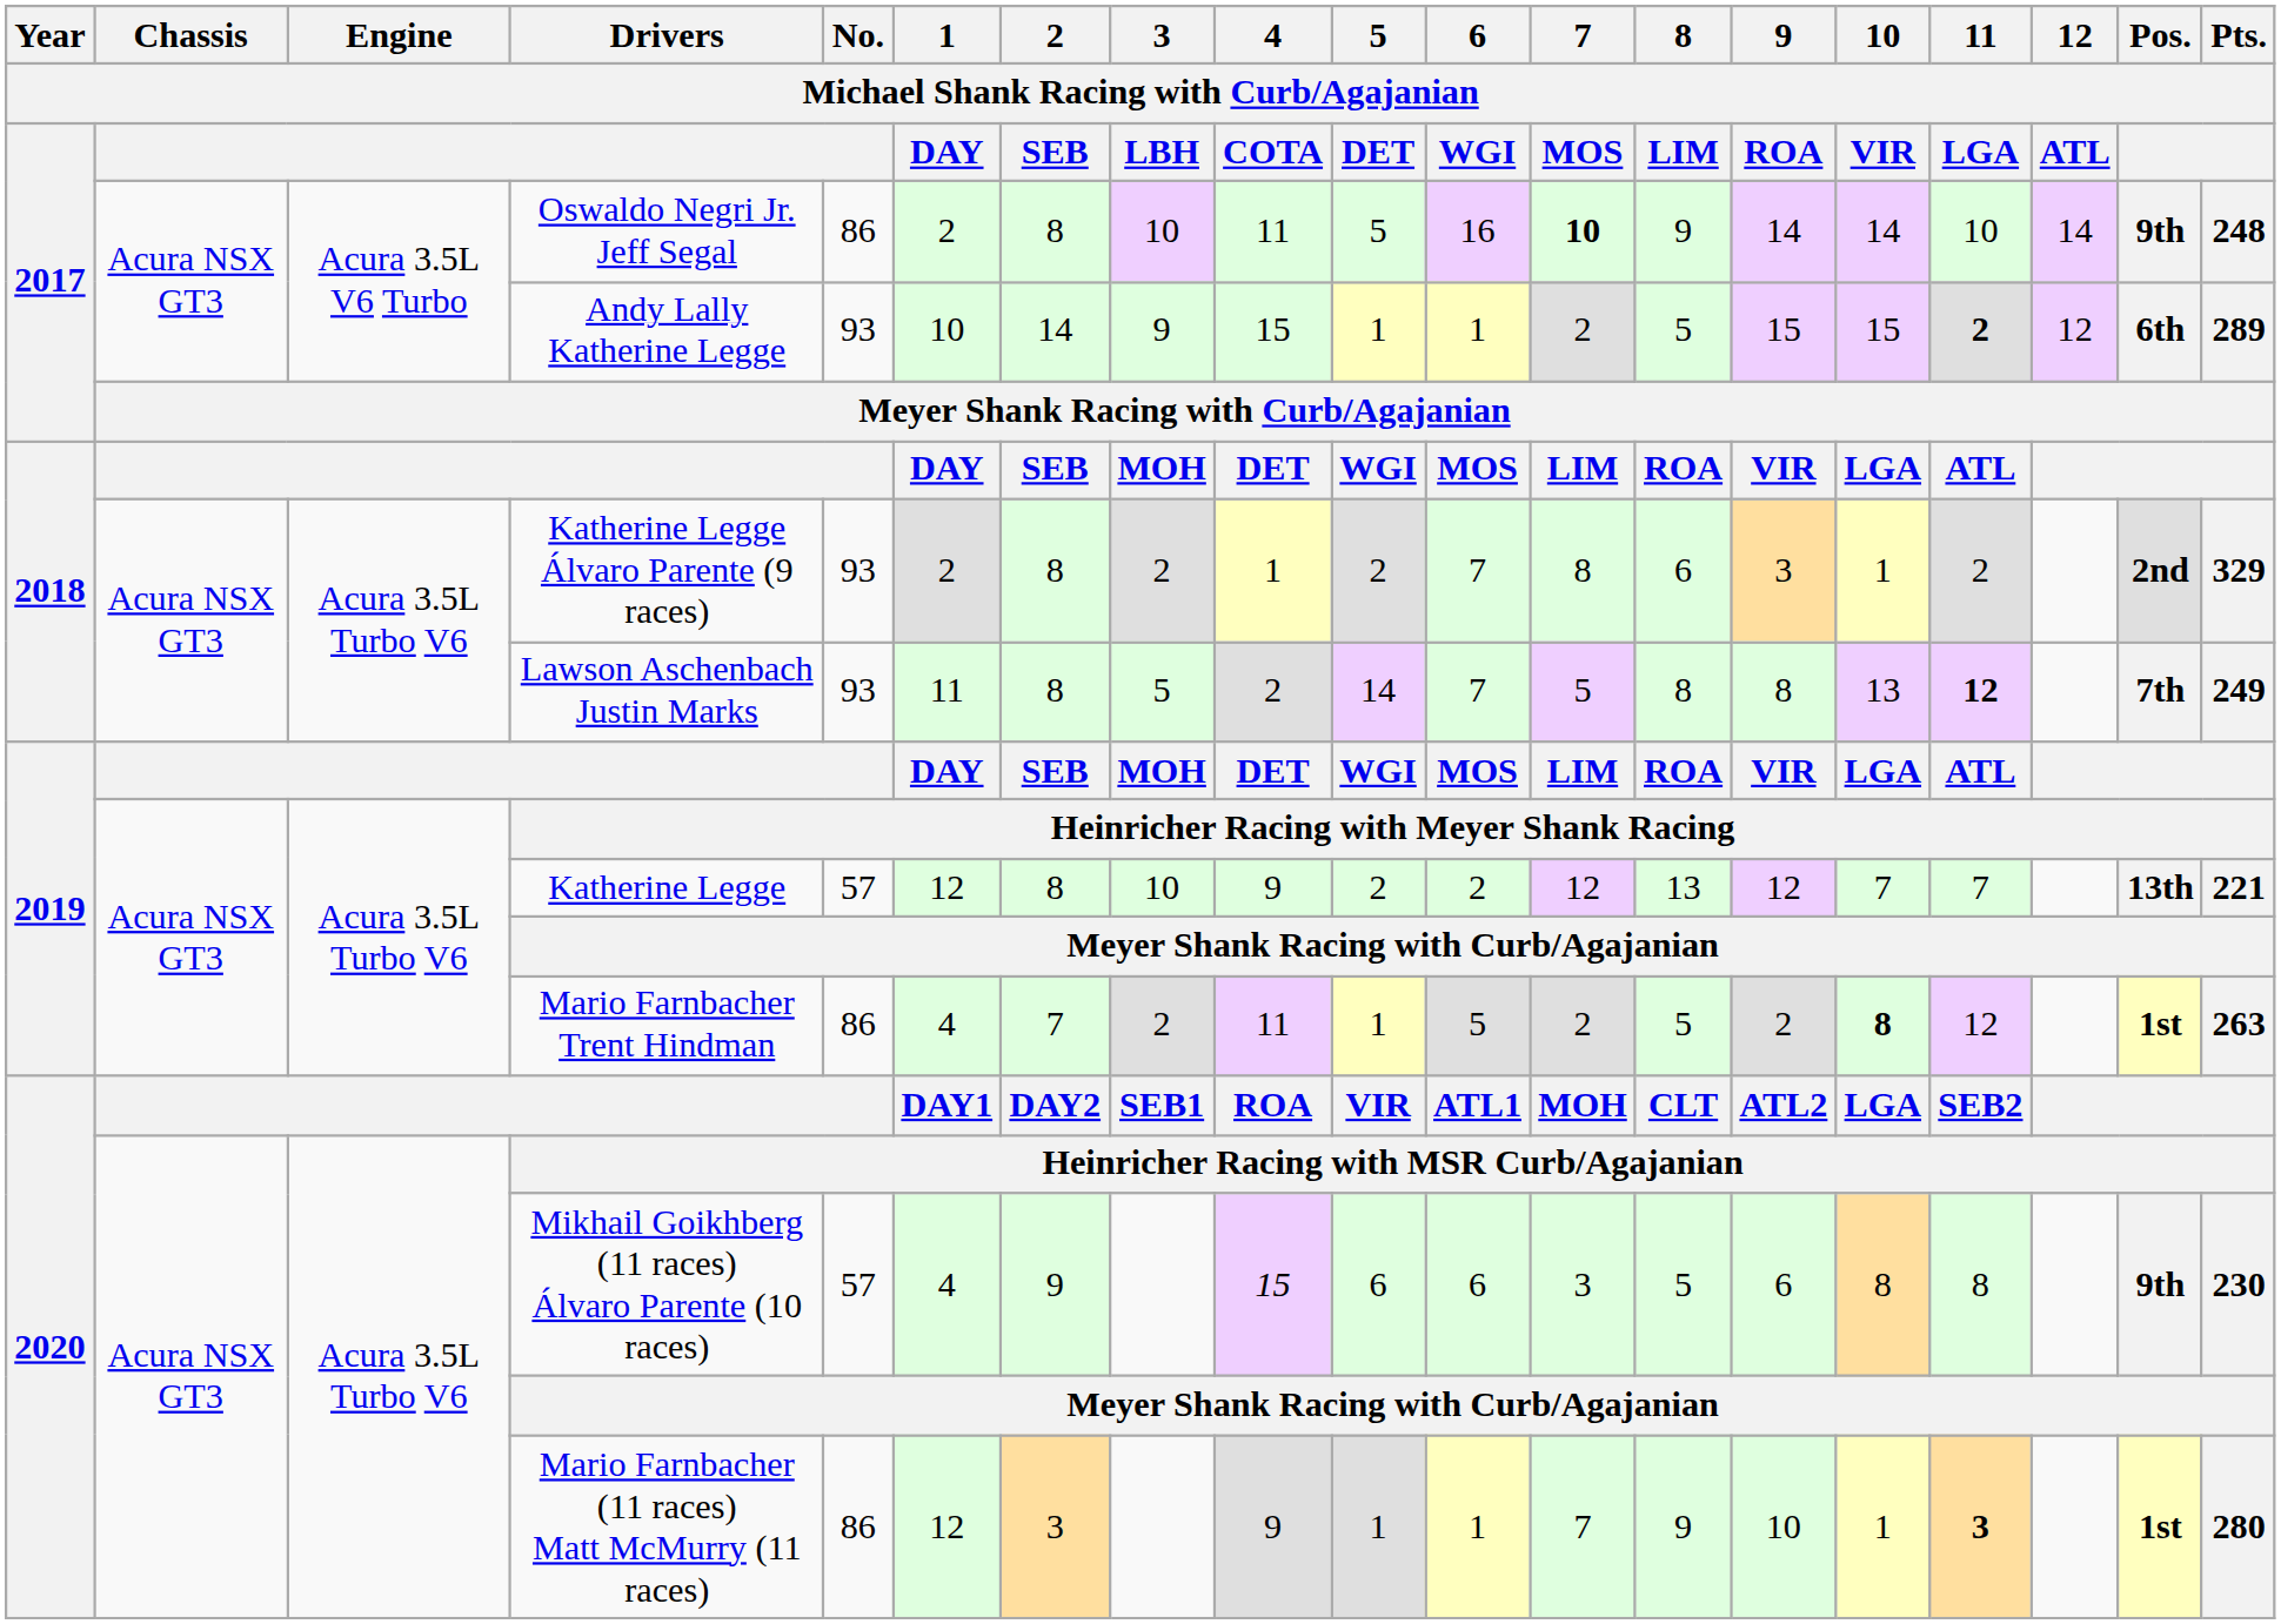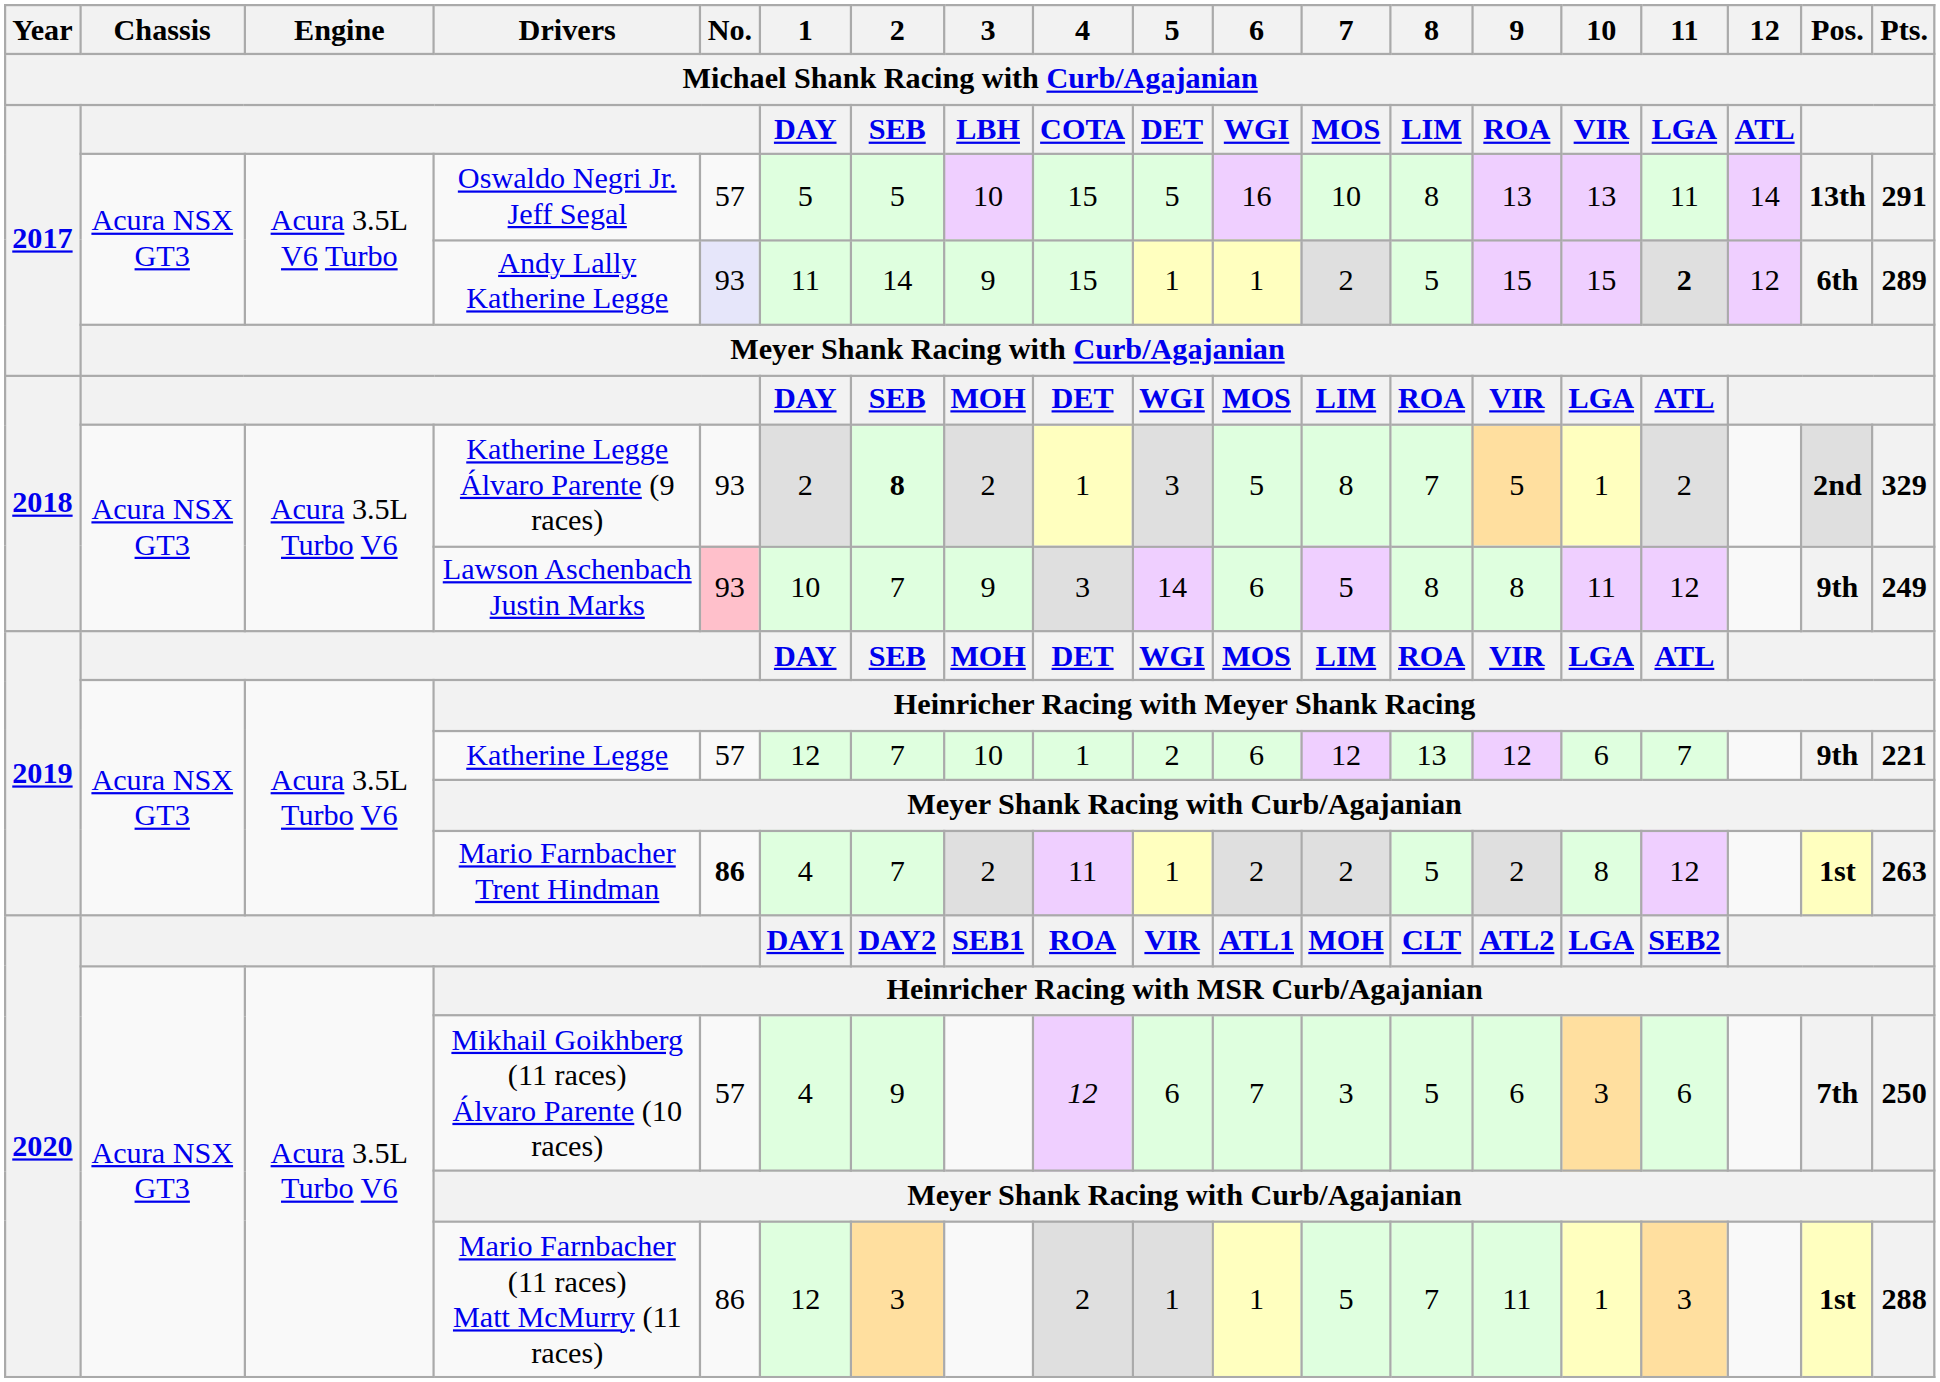 <table class="wikitable" style="text-align:center; font-size:85%">
 <tr>
 <th>Year</th>
 <th>Chassis</th>
 <th>Engine</th>
 <th>Drivers</th>
 <th>No.</th>
 <th>1</th>
 <th>2</th>
 <th>3</th>
 <th>4</th>
 <th>5</th>
 <th>6</th>
 <th>7</th>
 <th>8</th>
 <th>9</th>
 <th>10</th>
 <th>11</th>
 <th>12</th>
 <th>Pos.</th>
 <th>Pts.</th>
 </tr>
 <tr>
 <th colspan=19>Michael Shank Racing with <a href='#'>Curb/Agajanian</a></th>
 </tr>
 <tr>
 <th rowspan=4><a href='#'>2017</a></th>
 <th colspan=4> </th>
 <th><a href='#'>DAY</a></th>
 <th><a href='#'>SEB</a></th>
 <th><a href='#'>LBH</a></th>
 <th><a href='#'>COTA</a></th>
 <th><a href='#'>DET</a></th>
 <th><a href='#'>WGI</a></th>
 <th><a href='#'>MOS</a></th>
 <th><a href='#'>LIM</a></th>
 <th><a href='#'>ROA</a></th>
 <th><a href='#'>VIR</a></th>
 <th><a href='#'>LGA</a></th>
 <th><a href='#'>ATL</a></th>
 <th colspan=99> </th>
 </tr>
 <tr>
 <td rowspan=2><a href='#'>Acura NSX GT3</a></td>
 <td rowspan=2><a href='#'>Acura</a> 3.5L <a href='#'>V6</a> <a href='#'>Turbo</a></td>
 <td> <a href='#'>Oswaldo Negri Jr.</a><br> <a href='#'>Jeff Segal</a></td>
-<td>86</td>
-<td style="background:#dfffdf;">2</td>
-<td style="background:#dfffdf;">8</td>
+<td>57</td>
+<td style="background:#dfffdf;">5</td>
+<td style="background:#dfffdf;">5</td>
 <td style="background:#efcfff;">10</td>
-<td style="background:#dfffdf;">11</td>
+<td style="background:#dfffdf;">15</td>
 <td style="background:#dfffdf;">5</td>
 <td style="background:#efcfff;">16</td>
-<td style="background:#dfffdf;"><strong>10</strong></td>
-<td style="background:#dfffdf;">9</td>
+<td style="background:#dfffdf;">10</td>
+<td style="background:#dfffdf;">8</td>
+<td style="background:#efcfff;">13</td>
+<td style="background:#efcfff;">13</td>
+<td style="background:#dfffdf;">11</td>
 <td style="background:#efcfff;">14</td>
-<td style="background:#efcfff;">14</td>
-<td style="background:#dfffdf;">10</td>
-<td style="background:#efcfff;">14</td>
-<th>9th</th>
-<th>248</th>
+<th>13th</th>
+<th>291</th>
 </tr>
 <tr>
 <td> <a href='#'>Andy Lally</a><br> <a href='#'>Katherine Legge</a></td>
-<td>93</td>
-<td style="background:#dfffdf;">10</td>
+<td style="background: lavender;">93</td>
+<td style="background:#dfffdf;">11</td>
 <td style="background:#dfffdf;">14</td>
 <td style="background:#dfffdf;">9</td>
 <td style="background:#dfffdf;">15</td>
 <td style="background:#ffffbf;">1</td>
 <td style="background:#ffffbf;">1</td>
 <td style="background:#dfdfdf;">2</td>
 <td style="background:#dfffdf;">5</td>
 <td style="background:#efcfff;">15</td>
 <td style="background:#efcfff;">15</td>
 <td style="background:#dfdfdf;"><strong>2</strong></td>
 <td style="background:#efcfff;">12</td>
 <th>6th</th>
 <th>289</th>
 </tr>
 <tr>
 <th colspan=19>Meyer Shank Racing with <a href='#'>Curb/Agajanian</a></th>
 </tr>
 <tr>
 <th rowspan=3><a href='#'>2018</a></th>
 <th colspan=4> </th>
 <th><a href='#'>DAY</a></th>
 <th><a href='#'>SEB</a></th>
 <th><a href='#'>MOH</a></th>
 <th><a href='#'>DET</a></th>
 <th><a href='#'>WGI</a></th>
 <th><a href='#'>MOS</a></th>
 <th><a href='#'>LIM</a></th>
 <th><a href='#'>ROA</a></th>
 <th><a href='#'>VIR</a></th>
 <th><a href='#'>LGA</a></th>
 <th><a href='#'>ATL</a></th>
 <th colspan=99> </th>
 </tr>
 <tr>
 <td rowspan=2><a href='#'>Acura NSX GT3</a></td>
 <td rowspan=2><a href='#'>Acura</a> 3.5L <a href='#'>Turbo</a> <a href='#'>V6</a></td>
 <td> <a href='#'>Katherine Legge</a><br> <a href='#'>Álvaro Parente</a> (9 races)</td>
 <td>93</td>
 <td style="background:#dfdfdf;">2</td>
-<td style="background:#dfffdf;">8</td>
+<td style="background:#dfffdf;"><strong>8</strong></td>
 <td style="background:#dfdfdf;">2</td>
 <td style="background:#ffffbf;">1</td>
-<td style="background:#dfdfdf;">2</td>
+<td style="background:#dfdfdf;">3</td>
+<td style="background:#dfffdf;">5</td>
+<td style="background:#dfffdf;">8</td>
 <td style="background:#dfffdf;">7</td>
-<td style="background:#dfffdf;">8</td>
-<td style="background:#dfffdf;">6</td>
-<td style="background:#ffdf9f;">3</td>
+<td style="background:#ffdf9f;">5</td>
 <td style="background:#ffffbf;">1</td>
 <td style="background:#dfdfdf;">2</td>
 <td></td>
 <th style="background:#dfdfdf;">2nd</th>
 <th>329</th>
 </tr>
 <tr>
 <td> <a href='#'>Lawson Aschenbach</a><br> <a href='#'>Justin Marks</a></td>
-<td>93</td>
-<td style="background:#dfffdf;">11</td>
-<td style="background:#dfffdf;">8</td>
-<td style="background:#dfffdf;">5</td>
-<td style="background:#dfdfdf;">2</td>
+<td style="background: pink;">93</td>
+<td style="background:#dfffdf;">10</td>
+<td style="background:#dfffdf;">7</td>
+<td style="background:#dfffdf;">9</td>
+<td style="background:#dfdfdf;">3</td>
 <td style="background:#efcfff;">14</td>
-<td style="background:#dfffdf;">7</td>
+<td style="background:#dfffdf;">6</td>
 <td style="background:#efcfff;">5</td>
 <td style="background:#dfffdf;">8</td>
 <td style="background:#dfffdf;">8</td>
-<td style="background:#efcfff;">13</td>
-<td style="background:#efcfff;"><strong>12</strong></td>
+<td style="background:#efcfff;">11</td>
+<td style="background:#efcfff;">12</td>
 <td></td>
-<th>7th</th>
+<th>9th</th>
 <th>249</th>
 </tr>
 <tr>
 <th rowspan=5><a href='#'>2019</a></th>
 <th colspan=4> </th>
 <th><a href='#'>DAY</a></th>
 <th><a href='#'>SEB</a></th>
 <th><a href='#'>MOH</a></th>
 <th><a href='#'>DET</a></th>
 <th><a href='#'>WGI</a></th>
 <th><a href='#'>MOS</a></th>
 <th><a href='#'>LIM</a></th>
 <th><a href='#'>ROA</a></th>
 <th><a href='#'>VIR</a></th>
 <th><a href='#'>LGA</a></th>
 <th><a href='#'>ATL</a></th>
 <th colspan=99> </th>
 </tr>
 <tr>
 <td rowspan=4><a href='#'>Acura NSX GT3</a></td>
 <td rowspan=4><a href='#'>Acura</a> 3.5L <a href='#'>Turbo</a> <a href='#'>V6</a></td>
 <th colspan=16>Heinricher Racing with Meyer Shank Racing</th>
 </tr>
 <tr>
 <td> <a href='#'>Katherine Legge</a></td>
 <td>57</td>
 <td style="background:#dfffdf;">12</td>
-<td style="background:#dfffdf;">8</td>
+<td style="background:#dfffdf;">7</td>
 <td style="background:#dfffdf;">10</td>
-<td style="background:#dfffdf;">9</td>
+<td style="background:#dfffdf;">1</td>
 <td style="background:#dfffdf;">2</td>
-<td style="background:#dfffdf;">2</td>
+<td style="background:#dfffdf;">6</td>
 <td style="background:#efcfff;">12</td>
 <td style="background:#dfffdf;">13</td>
 <td style="background:#efcfff;">12</td>
-<td style="background:#dfffdf;">7</td>
+<td style="background:#dfffdf;">6</td>
 <td style="background:#dfffdf;">7</td>
 <td></td>
-<th>13th</th>
+<th>9th</th>
 <th>221</th>
 </tr>
 <tr>
 <th colspan=16>Meyer Shank Racing with Curb/Agajanian</th>
 </tr>
 <tr>
 <td> <a href='#'>Mario Farnbacher</a><br> <a href='#'>Trent Hindman</a></td>
-<td>86</td>
+<td><strong>86</strong></td>
 <td style="background:#dfffdf;">4</td>
 <td style="background:#dfffdf;">7</td>
 <td style="background:#dfdfdf;">2</td>
 <td style="background:#efcfff;">11</td>
 <td style="background:#ffffbf;">1</td>
-<td style="background:#dfdfdf;">5</td>
+<td style="background:#dfdfdf;">2</td>
 <td style="background:#dfdfdf;">2</td>
 <td style="background:#dfffdf;">5</td>
 <td style="background:#dfdfdf;">2</td>
-<td style="background:#dfffdf;"><strong>8</strong></td>
+<td style="background:#dfffdf;">8</td>
 <td style="background:#efcfff;">12</td>
 <td></td>
 <th style="background:#ffffbf;">1st</th>
 <th>263</th>
 </tr>
 <tr>
 <th rowspan=5><a href='#'>2020</a></th>
 <th colspan=4> </th>
 <th><a href='#'>DAY1</a></th>
 <th><a href='#'>DAY2</a></th>
 <th><a href='#'>SEB1</a></th>
 <th><a href='#'>ROA</a></th>
 <th><a href='#'>VIR</a></th>
 <th><a href='#'>ATL1</a></th>
 <th><a href='#'>MOH</a></th>
 <th><a href='#'>CLT</a></th>
 <th><a href='#'>ATL2</a></th>
 <th><a href='#'>LGA</a></th>
 <th><a href='#'>SEB2</a></th>
 <th colspan=99> </th>
 </tr>
 <tr>
 <td rowspan=4><a href='#'>Acura NSX GT3</a></td>
 <td rowspan=4><a href='#'>Acura</a> 3.5L <a href='#'>Turbo</a> <a href='#'>V6</a></td>
 <th colspan=16>Heinricher Racing with MSR Curb/Agajanian</th>
 </tr>
 <tr>
 <td> <a href='#'>Mikhail Goikhberg</a> (11 races)<br> <a href='#'>Álvaro Parente</a> (10 races)</td>
 <td>57</td>
 <td style="background:#dfffdf;">4</td>
 <td style="background:#dfffdf;">9</td>
 <td></td>
-<td style="background:#efcfff;"><em>15</em></td>
+<td style="background:#efcfff;"><em>12</em></td>
 <td style="background:#dfffdf;">6</td>
-<td style="background:#dfffdf;">6</td>
+<td style="background:#dfffdf;">7</td>
 <td style="background:#dfffdf;">3</td>
 <td style="background:#dfffdf;">5</td>
 <td style="background:#dfffdf;">6</td>
-<td style="background:#ffdf9f;">8</td>
-<td style="background:#dfffdf;">8</td>
+<td style="background:#ffdf9f;">3</td>
+<td style="background:#dfffdf;">6</td>
 <td></td>
-<th>9th</th>
-<th>230</th>
+<th>7th</th>
+<th>250</th>
 </tr>
 <tr>
 <th colspan=16>Meyer Shank Racing with Curb/Agajanian</th>
 </tr>
 <tr>
 <td> <a href='#'>Mario Farnbacher</a> (11 races)<br> <a href='#'>Matt McMurry</a> (11 races)</td>
 <td>86</td>
 <td style="background:#dfffdf;">12</td>
 <td style="background:#ffdf9f;">3</td>
 <td></td>
-<td style="background:#dfdfdf;">9</td>
+<td style="background:#dfdfdf;">2</td>
 <td style="background:#dfdfdf;">1</td>
 <td style="background:#ffffbf;">1</td>
+<td style="background:#dfffdf;">5</td>
 <td style="background:#dfffdf;">7</td>
-<td style="background:#dfffdf;">9</td>
-<td style="background:#dfffdf;">10</td>
+<td style="background:#dfffdf;">11</td>
 <td style="background:#ffffbf;">1</td>
-<td style="background:#ffdf9f;"><strong>3</strong></td>
+<td style="background:#ffdf9f;">3</td>
 <td></td>
 <th style="background:#ffffbf;">1st</th>
-<th>280</th>
+<th>288</th>
 </tr>
 </table>
